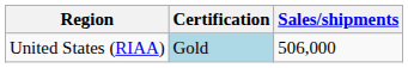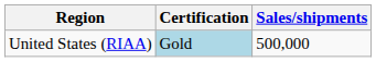 <table class="wikitable">
 <tr>
 <th>Region</th>
 <th>Certification</th>
 <th><a href='#'>Sales/shipments</a></th>
 </tr>
 <tr>
 <td>United States (<a href='#'>RIAA</a>)</td>
 <td style="background: lightblue;">Gold</td>
-<td>506,000</td>
+<td>500,000</td>
 </tr>
 </table>
